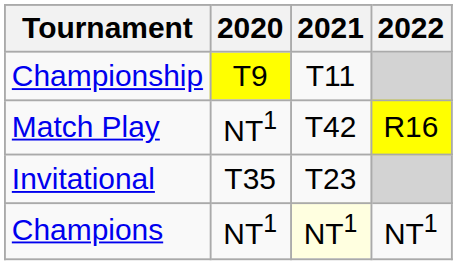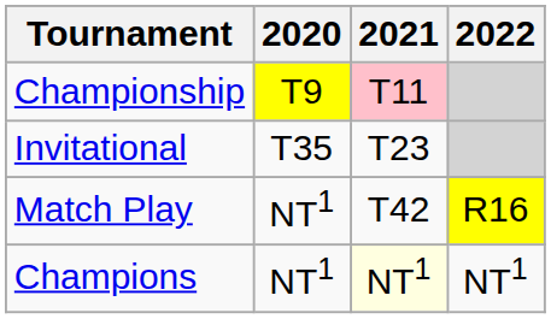 <table class="wikitable" style="text-align:center;">
 <tr>
 <th>Tournament</th>
 <th>2020</th>
 <th>2021</th>
 <th>2022</th>
 </tr>
 <tr>
 <td align="left"><a href='#'>Championship</a></td>
 <td style="background:yellow;">T9</td>
-<td>T11</td>
+<td style="background: pink;">T11</td>
+<td colspan=1 style="background:#D3D3D3;"></td>
+</tr>
+<tr>
+<td align="left"><a href='#'>Invitational</a></td>
+<td>T35</td>
+<td>T23</td>
 <td colspan=1 style="background:#D3D3D3;"></td>
 </tr>
 <tr>
 <td align="left"><a href='#'>Match Play</a></td>
 <td>NT<sup>1</sup></td>
 <td>T42</td>
 <td style="background:yellow;">R16</td>
 </tr>
 <tr>
-<td align="left"><a href='#'>Invitational</a></td>
-<td>T35</td>
-<td>T23</td>
-<td colspan=1 style="background:#D3D3D3;"></td>
-</tr>
-<tr>
 <td align="left"><a href='#'>Champions</a></td>
 <td>NT<sup>1</sup></td>
 <td style="background: lightyellow;">NT<sup>1</sup></td>
 <td>NT<sup>1</sup></td>
 </tr>
 </table>
